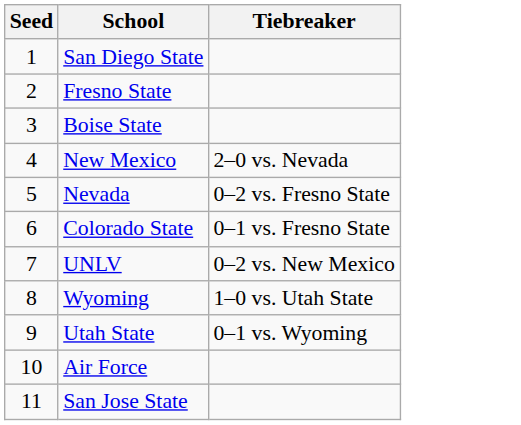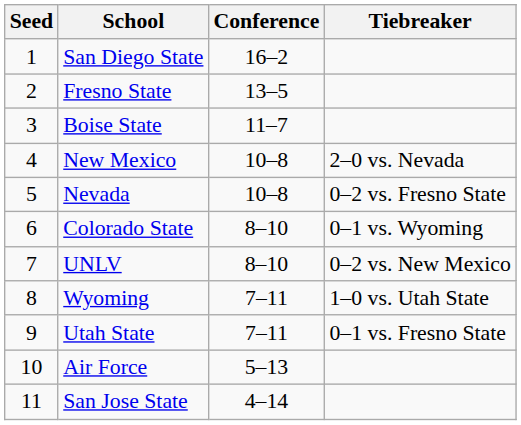 <table class="wikitable" style="text-align:center">
 <tr>
 <th>Seed</th>
 <th>School</th>
+<th>Conference</th>
 <th>Tiebreaker</th>
 </tr>
 <tr>
 <td>1</td>
 <td align=left><a href='#'>San Diego State</a></td>
+<td>16–2</td>
 <td></td>
 </tr>
 <tr>
 <td>2</td>
 <td align=left><a href='#'>Fresno State</a></td>
+<td>13–5</td>
 <td></td>
 </tr>
 <tr>
 <td>3</td>
 <td align=left><a href='#'>Boise State</a></td>
+<td>11–7</td>
 <td></td>
 </tr>
 <tr>
 <td>4</td>
 <td align=left><a href='#'>New Mexico</a></td>
+<td>10–8</td>
 <td align=left>2–0 vs. Nevada</td>
 </tr>
 <tr>
 <td>5</td>
 <td align=left><a href='#'>Nevada</a></td>
+<td>10–8</td>
 <td align=left>0–2 vs. Fresno State</td>
 </tr>
 <tr>
 <td>6</td>
 <td align=left><a href='#'>Colorado State</a></td>
-<td align=left>0–1 vs. Fresno State</td>
+<td>8–10</td>
+<td align=left>0–1 vs. Wyoming</td>
 </tr>
 <tr>
 <td>7</td>
 <td align=left><a href='#'>UNLV</a></td>
+<td>8–10</td>
 <td align=left>0–2 vs. New Mexico</td>
 </tr>
 <tr>
 <td>8</td>
 <td align=left><a href='#'>Wyoming</a></td>
+<td>7–11</td>
 <td align=left>1–0 vs. Utah State</td>
 </tr>
 <tr>
 <td>9</td>
 <td align=left><a href='#'>Utah State</a></td>
-<td align=left>0–1 vs. Wyoming</td>
+<td>7–11</td>
+<td align=left>0–1 vs. Fresno State</td>
 </tr>
 <tr>
 <td>10</td>
 <td align=left><a href='#'>Air Force</a></td>
+<td>5–13</td>
 <td></td>
 </tr>
 <tr>
 <td>11</td>
 <td align=left><a href='#'>San Jose State</a></td>
+<td>4–14</td>
 <td></td>
 </tr>
 </table>
